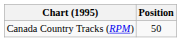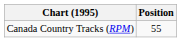 <table class="wikitable sortable">
 <tr>
 <th scope="col">Chart (1995)</th>
 <th scope="col">Position</th>
 </tr>
 <tr>
 <td>Canada Country Tracks (<em><a href='#'>RPM</a></em>)</td>
-<td align="center">50</td>
+<td align="center">55</td>
 </tr>
 </table>
